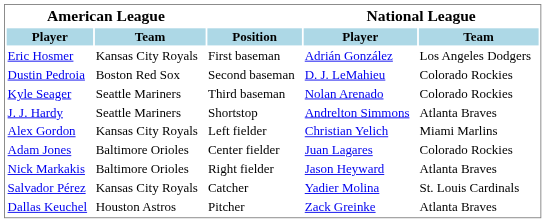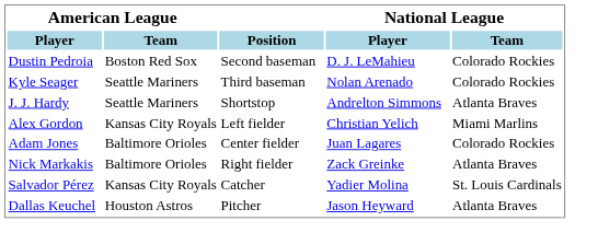 <table cellpadding="1"  style="width:auto; font-size:90%; border:1px solid gray;">
 <tr style="text-align:center; font-size:larger;">
 <th colspan=2>American League</th>
 <th></th>
 <th colspan=2>National League</th>
 </tr>
 <tr style="background:lightblue;">
 <th>Player</th>
 <th>Team</th>
 <th>Position</th>
 <th>Player</th>
 <th>Team</th>
-</tr>
-<tr>
-<td><a href='#'>Eric Hosmer</a></td>
-<td>Kansas City Royals  </td>
-<td>First baseman</td>
-<td><a href='#'>Adrián González</a></td>
-<td>Los Angeles Dodgers  </td>
 </tr>
 <tr>
 <td><a href='#'>Dustin Pedroia</a></td>
 <td>Boston Red Sox</td>
 <td>Second baseman  </td>
 <td><a href='#'>D. J. LeMahieu</a></td>
 <td>Colorado Rockies</td>
 </tr>
 <tr>
 <td><a href='#'>Kyle Seager</a></td>
 <td>Seattle Mariners</td>
 <td>Third baseman</td>
 <td><a href='#'>Nolan Arenado</a></td>
 <td>Colorado Rockies</td>
 </tr>
 <tr>
 <td><a href='#'>J. J. Hardy</a></td>
 <td>Seattle Mariners</td>
 <td>Shortstop</td>
 <td><a href='#'>Andrelton Simmons</a>  </td>
 <td>Atlanta Braves</td>
 </tr>
 <tr>
 <td><a href='#'>Alex Gordon</a></td>
 <td>Kansas City Royals</td>
 <td>Left fielder</td>
 <td><a href='#'>Christian Yelich</a></td>
 <td>Miami Marlins</td>
 </tr>
 <tr>
 <td><a href='#'>Adam Jones</a></td>
 <td>Baltimore Orioles</td>
 <td>Center fielder</td>
 <td><a href='#'>Juan Lagares</a></td>
 <td>Colorado Rockies</td>
 </tr>
 <tr>
 <td><a href='#'>Nick Markakis</a></td>
 <td>Baltimore Orioles</td>
 <td>Right fielder</td>
-<td><a href='#'>Jason Heyward</a></td>
+<td><a href='#'>Zack Greinke</a></td>
 <td>Atlanta Braves</td>
 </tr>
 <tr>
 <td><a href='#'>Salvador Pérez</a>  </td>
 <td>Kansas City Royals</td>
 <td>Catcher</td>
 <td><a href='#'>Yadier Molina</a></td>
 <td>St. Louis Cardinals</td>
 </tr>
 <tr>
 <td><a href='#'>Dallas Keuchel</a></td>
 <td>Houston Astros</td>
 <td>Pitcher</td>
-<td><a href='#'>Zack Greinke</a></td>
+<td><a href='#'>Jason Heyward</a></td>
 <td>Atlanta Braves</td>
 </tr>
 </table>
